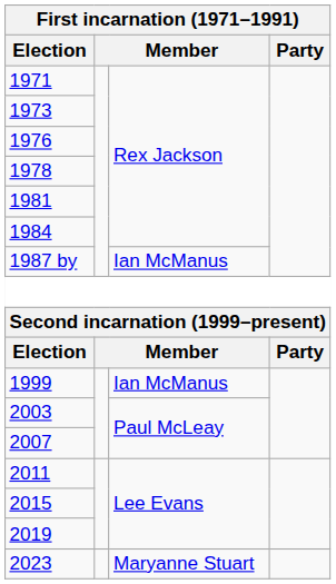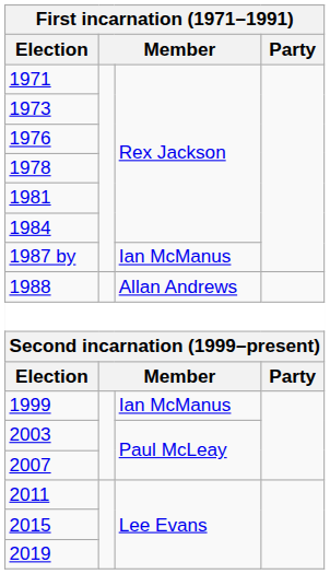 <table class="wikitable" style='border-style: none none none none;'>
 <tr>
 <th colspan="4">First incarnation (1971–1991)</th>
 </tr>
 <tr>
 <th>Election</th>
 <th colspan="2">Member</th>
 <th>Party</th>
 </tr>
 <tr style="background: #f9f9f9">
 <td><a href='#'>1971</a></td>
 <td rowspan="7" > </td>
 <td rowspan="6"><a href='#'>Rex Jackson</a></td>
 <td rowspan="7"></td>
 </tr>
 <tr style="background: #f9f9f9">
 <td><a href='#'>1973</a></td>
 </tr>
 <tr style="background: #f9f9f9">
 <td><a href='#'>1976</a></td>
 </tr>
 <tr style="background: #f9f9f9">
 <td><a href='#'>1978</a></td>
 </tr>
 <tr style="background: #f9f9f9">
 <td><a href='#'>1981</a></td>
 </tr>
 <tr style="background: #f9f9f9">
 <td><a href='#'>1984</a></td>
 </tr>
 <tr style="background: #f9f9f9">
 <td><a href='#'>1987 by</a></td>
 <td><a href='#'>Ian McManus</a></td>
+</tr>
+<tr style="background: #f9f9f9">
+<td><a href='#'>1988</a></td>
+<td> </td>
+<td><a href='#'>Allan Andrews</a></td>
+<td></td>
 </tr>
 <tr>
 <td colspan="4" style='background: #FFFFFF; border-style: none none none none;'> </td>
 </tr>
 <tr>
 <th colspan="4">Second incarnation (1999–present)</th>
 </tr>
 <tr>
 <th>Election</th>
 <th colspan="2">Member</th>
 <th>Party</th>
 </tr>
 <tr style="background: #f9f9f9">
 <td><a href='#'>1999</a></td>
 <td rowspan="3" > </td>
 <td><a href='#'>Ian McManus</a></td>
 <td rowspan="3"></td>
 </tr>
 <tr style="background: #f9f9f9">
 <td><a href='#'>2003</a></td>
 <td rowspan="2"><a href='#'>Paul McLeay</a></td>
 </tr>
 <tr style="background: #f9f9f9">
 <td><a href='#'>2007</a></td>
 </tr>
 <tr style="background: #f9f9f9">
 <td><a href='#'>2011</a></td>
 <td rowspan="3" > </td>
 <td rowspan="3"><a href='#'>Lee Evans</a></td>
 <td rowspan="3"></td>
 </tr>
 <tr style="background: #f9f9f9">
 <td><a href='#'>2015</a></td>
 </tr>
 <tr style="background: #f9f9f9">
 <td><a href='#'>2019</a></td>
 </tr>
 <tr style="background: #f9f9f9">
-<td><a href='#'>2023</a></td>
-<td> </td>
-<td><a href='#'>Maryanne Stuart</a></td>
-<td></td>
-</tr>
-<tr style="background: #f9f9f9">
 </tr>
 </table>
